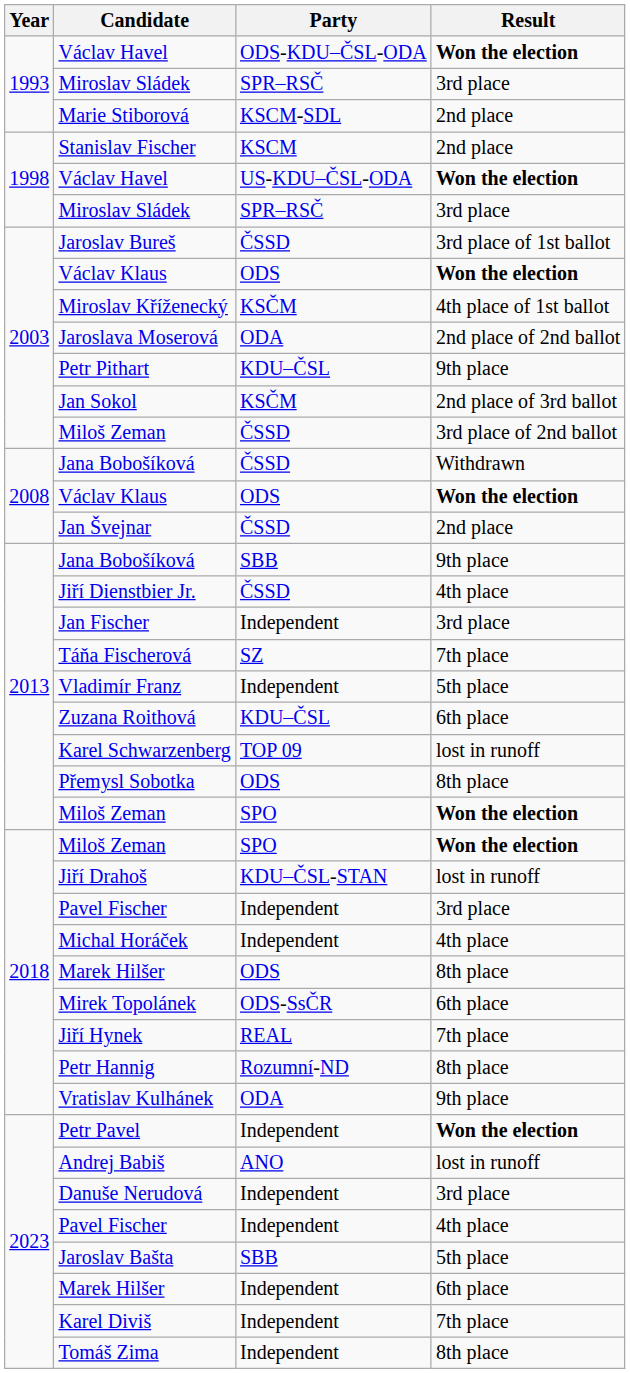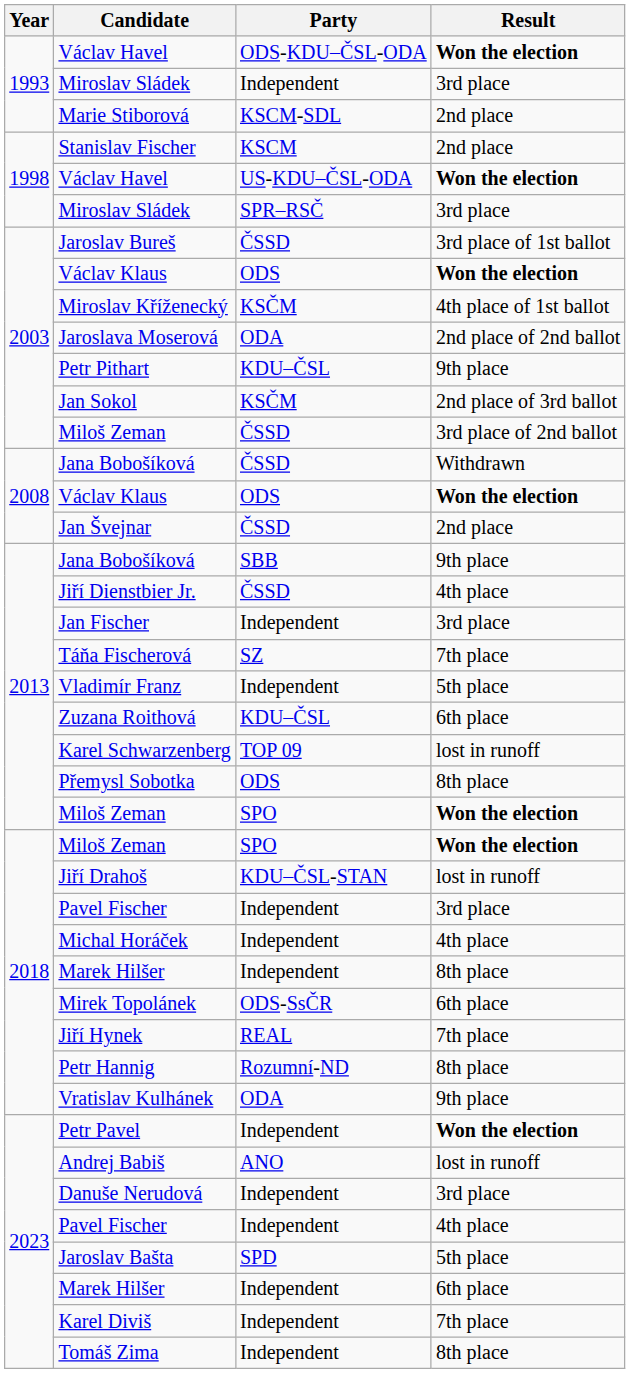 <table class="wikitable">
 <tr>
 <th>Year</th>
 <th>Candidate</th>
 <th>Party</th>
 <th>Result</th>
 </tr>
 <tr>
 <td rowspan="3"><a href='#'>1993</a></td>
 <td><a href='#'>Václav Havel</a></td>
 <td><a href='#'>ODS</a>-<a href='#'>KDU–ČSL</a>-<a href='#'>ODA</a></td>
 <td><strong>Won the election</strong></td>
 </tr>
 <tr>
 <td><a href='#'>Miroslav Sládek</a></td>
-<td><a href='#'>SPR–RSČ</a></td>
+<td>Independent</td>
 <td>3rd place</td>
 </tr>
 <tr>
 <td><a href='#'>Marie Stiborová</a></td>
 <td><a href='#'>KSCM</a>-<a href='#'>SDL</a></td>
 <td>2nd place</td>
 </tr>
 <tr>
 <td rowspan="3"><a href='#'>1998</a></td>
 <td><a href='#'>Stanislav Fischer</a></td>
 <td><a href='#'>KSCM</a></td>
 <td>2nd place</td>
 </tr>
 <tr>
 <td><a href='#'>Václav Havel</a></td>
 <td><a href='#'>US</a>-<a href='#'>KDU–ČSL</a>-<a href='#'>ODA</a></td>
 <td><strong>Won the election</strong></td>
 </tr>
 <tr>
 <td><a href='#'>Miroslav Sládek</a></td>
 <td><a href='#'>SPR–RSČ</a></td>
 <td>3rd place</td>
 </tr>
 <tr>
 <td rowspan="7"><a href='#'>2003</a></td>
 <td><a href='#'>Jaroslav Bureš</a></td>
 <td><a href='#'>ČSSD</a></td>
 <td>3rd place of 1st ballot</td>
 </tr>
 <tr>
 <td><a href='#'>Václav Klaus</a></td>
 <td><a href='#'>ODS</a></td>
 <td><strong>Won the election</strong></td>
 </tr>
 <tr>
 <td><a href='#'>Miroslav Kříženecký</a></td>
 <td><a href='#'>KSČM</a></td>
 <td>4th place of 1st ballot</td>
 </tr>
 <tr>
 <td><a href='#'>Jaroslava Moserová</a></td>
 <td><a href='#'>ODA</a></td>
 <td>2nd place of 2nd ballot</td>
 </tr>
 <tr>
 <td><a href='#'>Petr Pithart</a></td>
 <td><a href='#'>KDU–ČSL</a></td>
 <td>9th place</td>
 </tr>
 <tr>
 <td><a href='#'>Jan Sokol</a></td>
 <td><a href='#'>KSČM</a></td>
 <td>2nd place of 3rd ballot</td>
 </tr>
 <tr>
 <td><a href='#'>Miloš Zeman</a></td>
 <td><a href='#'>ČSSD</a></td>
 <td>3rd place of 2nd ballot</td>
 </tr>
 <tr>
 <td rowspan="3"><a href='#'>2008</a></td>
 <td><a href='#'>Jana Bobošíková</a></td>
 <td><a href='#'>ČSSD</a></td>
 <td>Withdrawn</td>
 </tr>
 <tr>
 <td><a href='#'>Václav Klaus</a></td>
 <td><a href='#'>ODS</a></td>
 <td><strong>Won the election</strong></td>
 </tr>
 <tr>
 <td><a href='#'>Jan Švejnar</a></td>
 <td><a href='#'>ČSSD</a></td>
 <td>2nd place</td>
 </tr>
 <tr>
 <td rowspan="9"><a href='#'>2013</a></td>
 <td><a href='#'>Jana Bobošíková</a></td>
 <td><a href='#'>SBB</a></td>
 <td>9th place</td>
 </tr>
 <tr>
 <td><a href='#'>Jiří Dienstbier Jr.</a></td>
 <td><a href='#'>ČSSD</a></td>
 <td>4th place</td>
 </tr>
 <tr>
 <td><a href='#'>Jan Fischer</a></td>
 <td>Independent</td>
 <td>3rd place</td>
 </tr>
 <tr>
 <td><a href='#'>Táňa Fischerová</a></td>
 <td><a href='#'>SZ</a></td>
 <td>7th place</td>
 </tr>
 <tr>
 <td><a href='#'>Vladimír Franz</a></td>
 <td>Independent</td>
 <td>5th place</td>
 </tr>
 <tr>
 <td><a href='#'>Zuzana Roithová</a></td>
 <td><a href='#'>KDU–ČSL</a></td>
 <td>6th place</td>
 </tr>
 <tr>
 <td><a href='#'>Karel Schwarzenberg</a></td>
 <td><a href='#'>TOP 09</a></td>
 <td>lost in runoff</td>
 </tr>
 <tr>
 <td><a href='#'>Přemysl Sobotka</a></td>
 <td><a href='#'>ODS</a></td>
 <td>8th place</td>
 </tr>
 <tr>
 <td><a href='#'>Miloš Zeman</a></td>
 <td><a href='#'>SPO</a></td>
 <td><strong>Won the election</strong></td>
 </tr>
 <tr>
 <td rowspan="9"><a href='#'>2018</a></td>
 <td><a href='#'>Miloš Zeman</a></td>
 <td><a href='#'>SPO</a></td>
 <td><strong>Won the election</strong></td>
 </tr>
 <tr>
 <td><a href='#'>Jiří Drahoš</a></td>
 <td><a href='#'>KDU–ČSL</a>-<a href='#'>STAN</a></td>
 <td>lost in runoff</td>
 </tr>
 <tr>
 <td><a href='#'>Pavel Fischer</a></td>
 <td>Independent</td>
 <td>3rd place</td>
 </tr>
 <tr>
 <td><a href='#'>Michal Horáček</a></td>
 <td>Independent</td>
 <td>4th place</td>
 </tr>
 <tr>
 <td><a href='#'>Marek Hilšer</a></td>
-<td><a href='#'>ODS</a></td>
+<td>Independent</td>
 <td>8th place</td>
 </tr>
 <tr>
 <td><a href='#'>Mirek Topolánek</a></td>
 <td><a href='#'>ODS</a>-<a href='#'>SsČR</a></td>
 <td>6th place</td>
 </tr>
 <tr>
 <td><a href='#'>Jiří Hynek</a></td>
 <td><a href='#'>REAL</a></td>
 <td>7th place</td>
 </tr>
 <tr>
 <td><a href='#'>Petr Hannig</a></td>
 <td><a href='#'>Rozumní</a>-<a href='#'>ND</a></td>
 <td>8th place</td>
 </tr>
 <tr>
 <td><a href='#'>Vratislav Kulhánek</a></td>
 <td><a href='#'>ODA</a></td>
 <td>9th place</td>
 </tr>
 <tr>
 <td rowspan="8"><a href='#'>2023</a></td>
 <td><a href='#'>Petr Pavel</a></td>
 <td>Independent</td>
 <td><strong>Won the election</strong></td>
 </tr>
 <tr>
 <td><a href='#'>Andrej Babiš</a></td>
 <td><a href='#'>ANO</a></td>
 <td>lost in runoff</td>
 </tr>
 <tr>
 <td><a href='#'>Danuše Nerudová</a></td>
 <td>Independent</td>
 <td>3rd place</td>
 </tr>
 <tr>
 <td><a href='#'>Pavel Fischer</a></td>
 <td>Independent</td>
 <td>4th place</td>
 </tr>
 <tr>
 <td><a href='#'>Jaroslav Bašta</a></td>
-<td><a href='#'>SBB</a></td>
+<td><a href='#'>SPD</a></td>
 <td>5th place</td>
 </tr>
 <tr>
 <td><a href='#'>Marek Hilšer</a></td>
 <td>Independent</td>
 <td>6th place</td>
 </tr>
 <tr>
 <td><a href='#'>Karel Diviš</a></td>
 <td>Independent</td>
 <td>7th place</td>
 </tr>
 <tr>
 <td><a href='#'>Tomáš Zima</a></td>
 <td>Independent</td>
 <td>8th place</td>
 </tr>
 </table>
